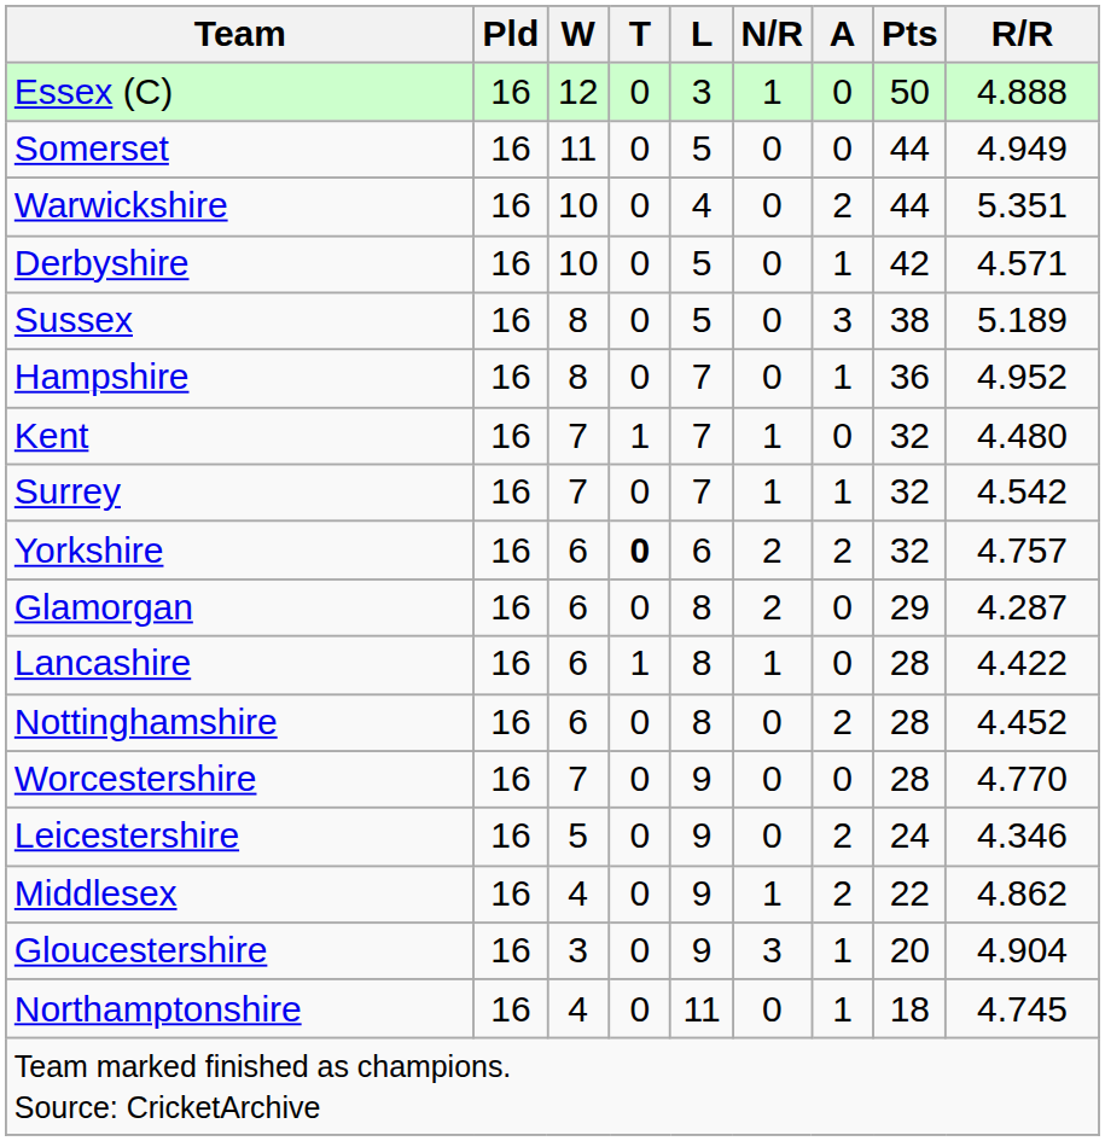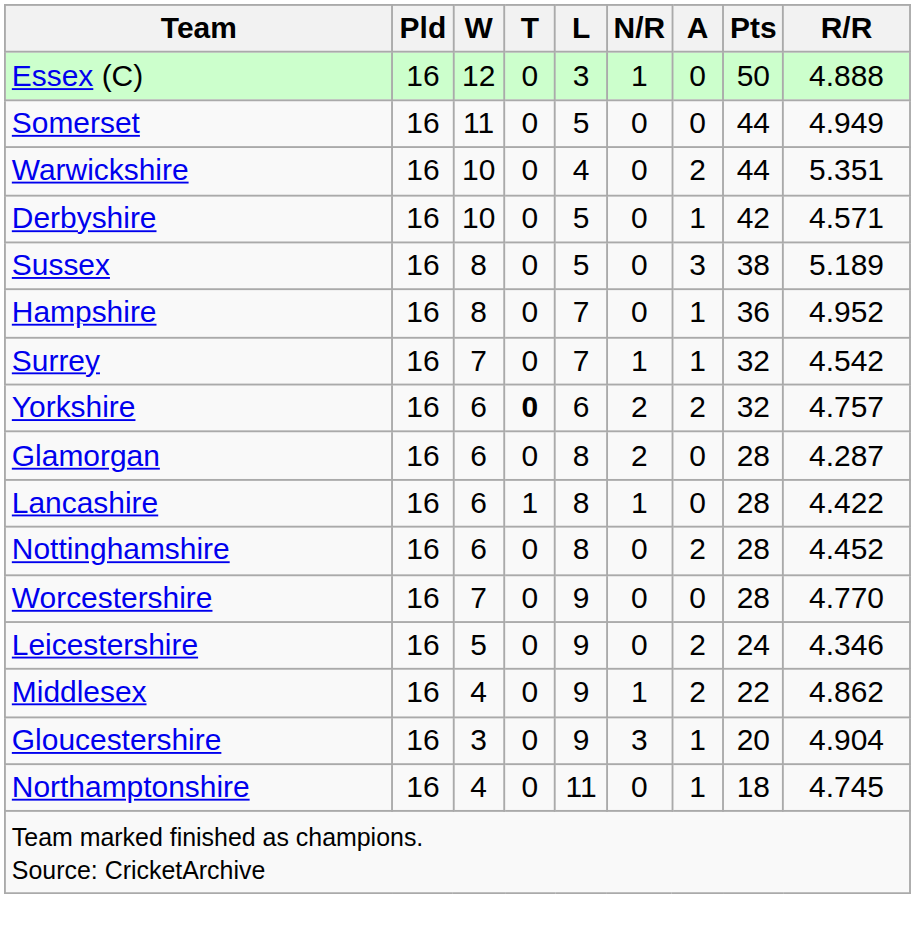 <table class="wikitable" style="text-align: center;">
 <tr>
 <th width=200>Team</th>
 <th width=20>Pld</th>
 <th width=20>W</th>
 <th width=20>T</th>
 <th width=20>L</th>
 <th width=20>N/R</th>
 <th width=20>A</th>
 <th width=20>Pts</th>
 <th width=60>R/R</th>
 </tr>
 <tr bgcolor="#ccffcc">
 <td align=left><a href='#'>Essex</a> (C)</td>
 <td>16</td>
 <td>12</td>
 <td>0</td>
 <td>3</td>
 <td>1</td>
 <td>0</td>
 <td>50</td>
 <td>4.888</td>
 </tr>
 <tr>
 <td align=left><a href='#'>Somerset</a></td>
 <td>16</td>
 <td>11</td>
 <td>0</td>
 <td>5</td>
 <td>0</td>
 <td>0</td>
 <td>44</td>
 <td>4.949</td>
 </tr>
 <tr>
 <td align=left><a href='#'>Warwickshire</a></td>
 <td>16</td>
 <td>10</td>
 <td>0</td>
 <td>4</td>
 <td>0</td>
 <td>2</td>
 <td>44</td>
 <td>5.351</td>
 </tr>
 <tr>
 <td align=left><a href='#'>Derbyshire</a></td>
 <td>16</td>
 <td>10</td>
 <td>0</td>
 <td>5</td>
 <td>0</td>
 <td>1</td>
 <td>42</td>
 <td>4.571</td>
 </tr>
 <tr>
 <td align=left><a href='#'>Sussex</a></td>
 <td>16</td>
 <td>8</td>
 <td>0</td>
 <td>5</td>
 <td>0</td>
 <td>3</td>
 <td>38</td>
 <td>5.189</td>
 </tr>
 <tr>
 <td align=left><a href='#'>Hampshire</a></td>
 <td>16</td>
 <td>8</td>
 <td>0</td>
 <td>7</td>
 <td>0</td>
 <td>1</td>
 <td>36</td>
 <td>4.952</td>
 </tr>
 <tr>
-<td align=left><a href='#'>Kent</a></td>
-<td>16</td>
-<td>7</td>
-<td>1</td>
-<td>7</td>
-<td>1</td>
-<td>0</td>
-<td>32</td>
-<td>4.480</td>
-</tr>
-<tr>
 <td align=left><a href='#'>Surrey</a></td>
 <td>16</td>
 <td>7</td>
 <td>0</td>
 <td>7</td>
 <td>1</td>
 <td>1</td>
 <td>32</td>
 <td>4.542</td>
 </tr>
 <tr>
 <td align=left><a href='#'>Yorkshire</a></td>
 <td>16</td>
 <td>6</td>
 <td><strong>0</strong></td>
 <td>6</td>
 <td>2</td>
 <td>2</td>
 <td>32</td>
 <td>4.757</td>
 </tr>
 <tr>
 <td align=left><a href='#'>Glamorgan</a></td>
 <td>16</td>
 <td>6</td>
 <td>0</td>
 <td>8</td>
 <td>2</td>
 <td>0</td>
-<td>29</td>
+<td>28</td>
 <td>4.287</td>
 </tr>
 <tr>
 <td align=left><a href='#'>Lancashire</a></td>
 <td>16</td>
 <td>6</td>
 <td>1</td>
 <td>8</td>
 <td>1</td>
 <td>0</td>
 <td>28</td>
 <td>4.422</td>
 </tr>
 <tr>
 <td align=left><a href='#'>Nottinghamshire</a></td>
 <td>16</td>
 <td>6</td>
 <td>0</td>
 <td>8</td>
 <td>0</td>
 <td>2</td>
 <td>28</td>
 <td>4.452</td>
 </tr>
 <tr>
 <td align=left><a href='#'>Worcestershire</a></td>
 <td>16</td>
 <td>7</td>
 <td>0</td>
 <td>9</td>
 <td>0</td>
 <td>0</td>
 <td>28</td>
 <td>4.770</td>
 </tr>
 <tr>
 <td align=left><a href='#'>Leicestershire</a></td>
 <td>16</td>
 <td>5</td>
 <td>0</td>
 <td>9</td>
 <td>0</td>
 <td>2</td>
 <td>24</td>
 <td>4.346</td>
 </tr>
 <tr>
 <td align=left><a href='#'>Middlesex</a></td>
 <td>16</td>
 <td>4</td>
 <td>0</td>
 <td>9</td>
 <td>1</td>
 <td>2</td>
 <td>22</td>
 <td>4.862</td>
 </tr>
 <tr>
 <td align=left><a href='#'>Gloucestershire</a></td>
 <td>16</td>
 <td>3</td>
 <td>0</td>
 <td>9</td>
 <td>3</td>
 <td>1</td>
 <td>20</td>
 <td>4.904</td>
 </tr>
 <tr>
 <td align=left><a href='#'>Northamptonshire</a></td>
 <td>16</td>
 <td>4</td>
 <td>0</td>
 <td>11</td>
 <td>0</td>
 <td>1</td>
 <td>18</td>
 <td>4.745</td>
 </tr>
 <tr>
 <td colspan="9" align="left"><small>Team marked  finished as champions.<br>Source: CricketArchive</small></td>
 </tr>
 </table>
